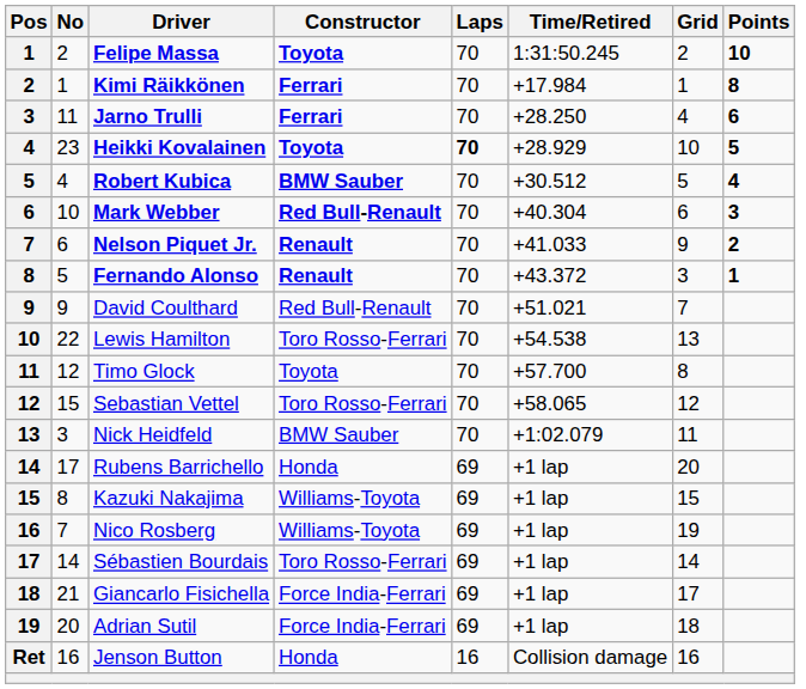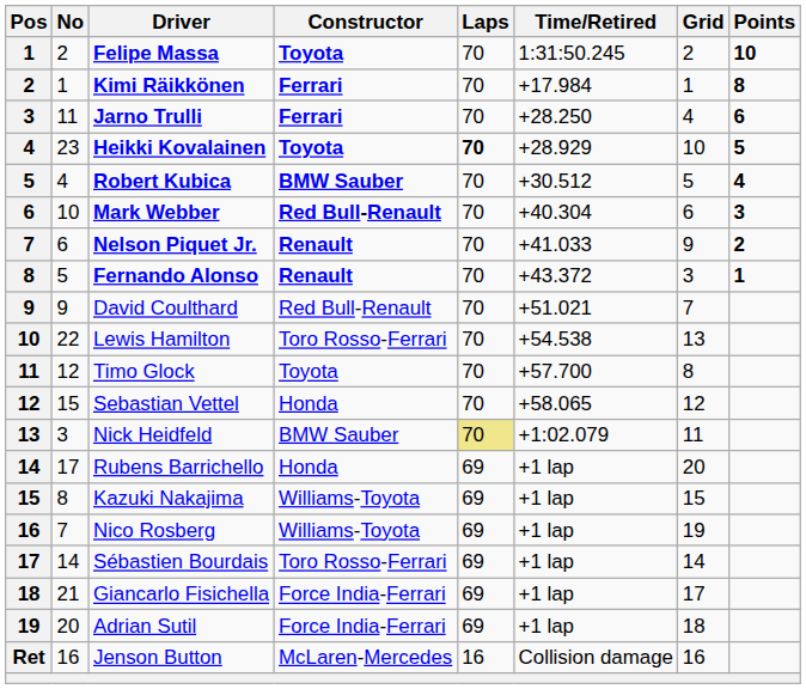 <table class="wikitable" style="font-size:85%">
 <tr>
 <th>Pos</th>
 <th>No</th>
 <th>Driver</th>
 <th>Constructor</th>
 <th>Laps</th>
 <th>Time/Retired</th>
 <th>Grid</th>
 <th>Points</th>
 </tr>
 <tr>
 <th>1</th>
 <td>2</td>
 <td> <strong><a href='#'>Felipe Massa</a></strong></td>
 <td><strong><a href='#'>Toyota</a></strong></td>
 <td>70</td>
 <td>1:31:50.245</td>
 <td>2</td>
 <td><strong>10</strong></td>
 </tr>
 <tr>
 <th>2</th>
 <td>1</td>
 <td> <strong><a href='#'>Kimi Räikkönen</a></strong></td>
 <td><strong><a href='#'>Ferrari</a></strong></td>
 <td>70</td>
 <td>+17.984</td>
 <td>1</td>
 <td><strong>8</strong></td>
 </tr>
 <tr>
 <th>3</th>
 <td>11</td>
 <td> <strong><a href='#'>Jarno Trulli</a></strong></td>
 <td><strong><a href='#'>Ferrari</a></strong></td>
 <td>70</td>
 <td>+28.250</td>
 <td>4</td>
 <td><strong>6</strong></td>
 </tr>
 <tr>
 <th>4</th>
 <td>23</td>
 <td> <strong><a href='#'>Heikki Kovalainen</a></strong></td>
 <td><strong><a href='#'>Toyota</a></strong></td>
 <td><strong>70</strong></td>
 <td>+28.929</td>
 <td>10</td>
 <td><strong>5</strong></td>
 </tr>
 <tr>
 <th>5</th>
 <td>4</td>
 <td> <strong><a href='#'>Robert Kubica</a></strong></td>
 <td><strong><a href='#'>BMW Sauber</a></strong></td>
 <td>70</td>
 <td>+30.512</td>
 <td>5</td>
 <td><strong>4</strong></td>
 </tr>
 <tr>
 <th>6</th>
 <td>10</td>
 <td> <strong><a href='#'>Mark Webber</a></strong></td>
 <td><strong><a href='#'>Red Bull</a>-<a href='#'>Renault</a></strong></td>
 <td>70</td>
 <td>+40.304</td>
 <td>6</td>
 <td><strong>3</strong></td>
 </tr>
 <tr>
 <th>7</th>
 <td>6</td>
 <td> <strong><a href='#'>Nelson Piquet Jr.</a></strong></td>
 <td><strong><a href='#'>Renault</a></strong></td>
 <td>70</td>
 <td>+41.033</td>
 <td>9</td>
 <td><strong>2</strong></td>
 </tr>
 <tr>
 <th>8</th>
 <td>5</td>
 <td> <strong><a href='#'>Fernando Alonso</a></strong></td>
 <td><strong><a href='#'>Renault</a></strong></td>
 <td>70</td>
 <td>+43.372</td>
 <td>3</td>
 <td><strong>1</strong></td>
 </tr>
 <tr>
 <th>9</th>
 <td>9</td>
 <td> <a href='#'>David Coulthard</a></td>
 <td><a href='#'>Red Bull</a>-<a href='#'>Renault</a></td>
 <td>70</td>
 <td>+51.021</td>
 <td>7</td>
 <td></td>
 </tr>
 <tr>
 <th>10</th>
 <td>22</td>
 <td> <a href='#'>Lewis Hamilton</a></td>
 <td><a href='#'>Toro Rosso</a>-<a href='#'>Ferrari</a></td>
 <td>70</td>
 <td>+54.538</td>
 <td>13</td>
 <td></td>
 </tr>
 <tr>
 <th>11</th>
 <td>12</td>
 <td> <a href='#'>Timo Glock</a></td>
 <td><a href='#'>Toyota</a></td>
 <td>70</td>
 <td>+57.700</td>
 <td>8</td>
 <td></td>
 </tr>
 <tr>
 <th>12</th>
 <td>15</td>
 <td> <a href='#'>Sebastian Vettel</a></td>
-<td><a href='#'>Toro Rosso</a>-<a href='#'>Ferrari</a></td>
+<td><a href='#'>Honda</a></td>
 <td>70</td>
 <td>+58.065</td>
 <td>12</td>
 <td></td>
 </tr>
 <tr>
 <th>13</th>
 <td>3</td>
 <td> <a href='#'>Nick Heidfeld</a></td>
 <td><a href='#'>BMW Sauber</a></td>
-<td>70</td>
+<td style="background: khaki;">70</td>
 <td>+1:02.079</td>
 <td>11</td>
 <td></td>
 </tr>
 <tr>
 <th>14</th>
 <td>17</td>
 <td> <a href='#'>Rubens Barrichello</a></td>
 <td><a href='#'>Honda</a></td>
 <td>69</td>
 <td>+1 lap</td>
 <td>20</td>
 <td></td>
 </tr>
 <tr>
 <th>15</th>
 <td>8</td>
 <td> <a href='#'>Kazuki Nakajima</a></td>
 <td><a href='#'>Williams</a>-<a href='#'>Toyota</a></td>
 <td>69</td>
 <td>+1 lap</td>
 <td>15</td>
 <td></td>
 </tr>
 <tr>
 <th>16</th>
 <td>7</td>
 <td> <a href='#'>Nico Rosberg</a></td>
 <td><a href='#'>Williams</a>-<a href='#'>Toyota</a></td>
 <td>69</td>
 <td>+1 lap</td>
 <td>19</td>
 <td></td>
 </tr>
 <tr>
 <th>17</th>
 <td>14</td>
 <td> <a href='#'>Sébastien Bourdais</a></td>
 <td><a href='#'>Toro Rosso</a>-<a href='#'>Ferrari</a></td>
 <td>69</td>
 <td>+1 lap</td>
 <td>14</td>
 <td></td>
 </tr>
 <tr>
 <th>18</th>
 <td>21</td>
 <td> <a href='#'>Giancarlo Fisichella</a></td>
 <td><a href='#'>Force India</a>-<a href='#'>Ferrari</a></td>
 <td>69</td>
 <td>+1 lap</td>
 <td>17</td>
 <td></td>
 </tr>
 <tr>
 <th>19</th>
 <td>20</td>
 <td> <a href='#'>Adrian Sutil</a></td>
 <td><a href='#'>Force India</a>-<a href='#'>Ferrari</a></td>
 <td>69</td>
 <td>+1 lap</td>
 <td>18</td>
 <td></td>
 </tr>
 <tr>
 <th>Ret</th>
 <td>16</td>
 <td> <a href='#'>Jenson Button</a></td>
-<td><a href='#'>Honda</a></td>
+<td><a href='#'>McLaren</a>-<a href='#'>Mercedes</a></td>
 <td>16</td>
 <td>Collision damage</td>
 <td>16</td>
 <td></td>
 </tr>
 <tr>
 <th colspan="8"></th>
 </tr>
 </table>
